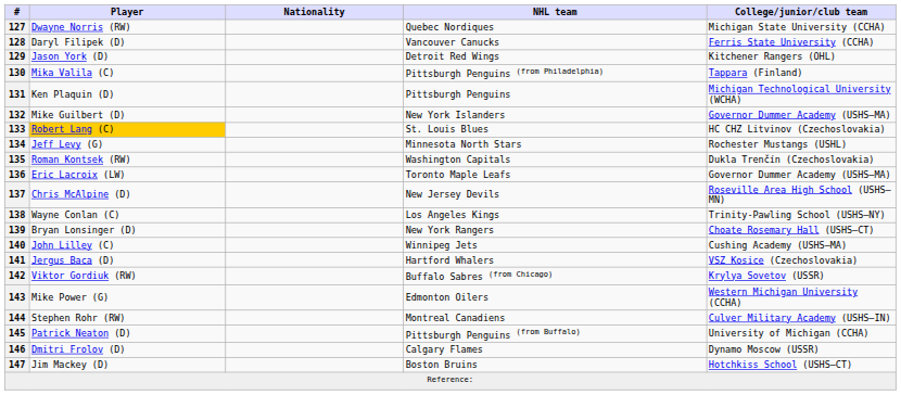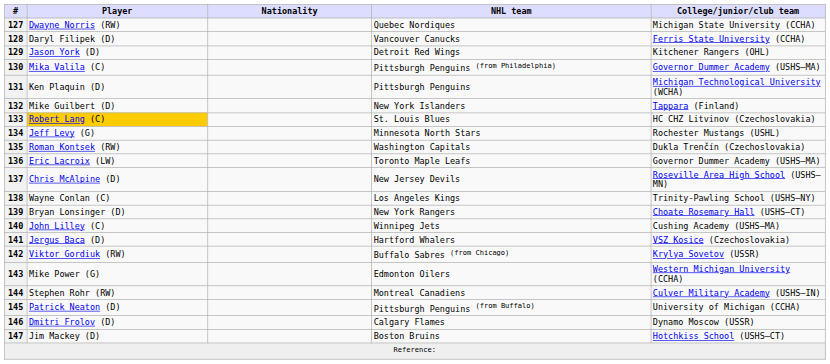 <table class="wikitable" style="width: 100%">
 <tr>
 <th style="background:#ddf; width:2.75%;">#</th>
 <th style="background:#ddf; width:22.0%;">Player</th>
 <th style="background:#ddf; width:20.0%;">Nationality</th>
 <th style="background:#ddf; width:34.0%;">NHL team</th>
 <th style="background:#ddf; width:100.0%;">College/junior/club team</th>
 </tr>
 <tr>
 <th>127</th>
 <td><a href='#'>Dwayne Norris</a> (RW)</td>
 <td></td>
 <td>Quebec Nordiques</td>
 <td>Michigan State University (CCHA)</td>
 </tr>
 <tr>
 <th>128</th>
 <td>Daryl Filipek (D)</td>
 <td></td>
 <td>Vancouver Canucks</td>
 <td><a href='#'>Ferris State University</a> (CCHA)</td>
 </tr>
 <tr>
 <th>129</th>
 <td><a href='#'>Jason York</a> (D)</td>
 <td></td>
 <td>Detroit Red Wings</td>
 <td>Kitchener Rangers (OHL)</td>
 </tr>
 <tr>
 <th>130</th>
 <td><a href='#'>Mika Valila</a> (C)</td>
 <td></td>
 <td>Pittsburgh Penguins <sup>(from Philadelphia)</sup> </td>
-<td><a href='#'>Tappara</a> (Finland)</td>
+<td><a href='#'>Governor Dummer Academy</a> (USHS–MA)</td>
 </tr>
 <tr>
 <th>131</th>
 <td>Ken Plaquin (D)</td>
 <td></td>
 <td>Pittsburgh Penguins</td>
 <td><a href='#'>Michigan Technological University</a> (WCHA)</td>
 </tr>
 <tr>
 <th>132</th>
 <td>Mike Guilbert (D)</td>
 <td></td>
 <td>New York Islanders</td>
-<td><a href='#'>Governor Dummer Academy</a> (USHS–MA)</td>
+<td><a href='#'>Tappara</a> (Finland)</td>
 </tr>
 <tr>
 <th>133</th>
 <td bgcolor="#FFCC00"><a href='#'>Robert Lang</a> (C)</td>
 <td></td>
 <td>St. Louis Blues</td>
 <td>HC CHZ Litvinov (Czechoslovakia)</td>
 </tr>
 <tr>
 <th>134</th>
 <td><a href='#'>Jeff Levy</a> (G)</td>
 <td></td>
 <td>Minnesota North Stars</td>
 <td>Rochester Mustangs (USHL)</td>
 </tr>
 <tr>
 <th>135</th>
 <td><a href='#'>Roman Kontsek</a> (RW)</td>
 <td></td>
 <td>Washington Capitals</td>
 <td>Dukla Trenčín (Czechoslovakia)</td>
 </tr>
 <tr>
 <th>136</th>
 <td><a href='#'>Eric Lacroix</a> (LW)</td>
 <td></td>
 <td>Toronto Maple Leafs</td>
 <td>Governor Dummer Academy (USHS–MA)</td>
 </tr>
 <tr>
 <th>137</th>
 <td><a href='#'>Chris McAlpine</a> (D)</td>
 <td></td>
 <td>New Jersey Devils</td>
 <td><a href='#'>Roseville Area High School</a> (USHS–MN)</td>
 </tr>
 <tr>
 <th>138</th>
 <td>Wayne Conlan (C)</td>
 <td></td>
 <td>Los Angeles Kings</td>
 <td>Trinity-Pawling School (USHS–NY)</td>
 </tr>
 <tr>
 <th>139</th>
 <td>Bryan Lonsinger (D)</td>
 <td></td>
 <td>New York Rangers</td>
 <td><a href='#'>Choate Rosemary Hall</a> (USHS–CT)</td>
 </tr>
 <tr>
 <th>140</th>
 <td><a href='#'>John Lilley</a> (C)</td>
 <td></td>
 <td>Winnipeg Jets</td>
 <td>Cushing Academy (USHS–MA)</td>
 </tr>
 <tr>
 <th>141</th>
 <td><a href='#'>Jergus Baca</a> (D)</td>
 <td></td>
 <td>Hartford Whalers</td>
 <td><a href='#'>VSZ Kosice</a> (Czechoslovakia)</td>
 </tr>
 <tr>
 <th>142</th>
 <td><a href='#'>Viktor Gordiuk</a> (RW)</td>
 <td></td>
 <td>Buffalo Sabres <sup>(from Chicago)</sup> </td>
 <td><a href='#'>Krylya Sovetov</a> (USSR)</td>
 </tr>
 <tr>
 <th>143</th>
 <td>Mike Power (G)</td>
 <td></td>
 <td>Edmonton Oilers</td>
 <td><a href='#'>Western Michigan University</a> (CCHA)</td>
 </tr>
 <tr>
 <th>144</th>
 <td>Stephen Rohr (RW)</td>
 <td></td>
 <td>Montreal Canadiens</td>
 <td><a href='#'>Culver Military Academy</a> (USHS–IN)</td>
 </tr>
 <tr>
 <th>145</th>
 <td><a href='#'>Patrick Neaton</a> (D)</td>
 <td></td>
 <td>Pittsburgh Penguins <sup>(from Buffalo)</sup> </td>
 <td>University of Michigan (CCHA)</td>
 </tr>
 <tr>
 <th>146</th>
 <td><a href='#'>Dmitri Frolov</a> (D)</td>
 <td></td>
 <td>Calgary Flames</td>
 <td>Dynamo Moscow (USSR)</td>
 </tr>
 <tr>
 <th>147</th>
 <td>Jim Mackey (D)</td>
 <td></td>
 <td>Boston Bruins</td>
 <td><a href='#'>Hotchkiss School</a> (USHS–CT)</td>
 </tr>
 <tr>
 <td align=center colspan="6" bgcolor="#efefef"><sup>Reference:  </sup></td>
 </tr>
 </table>
